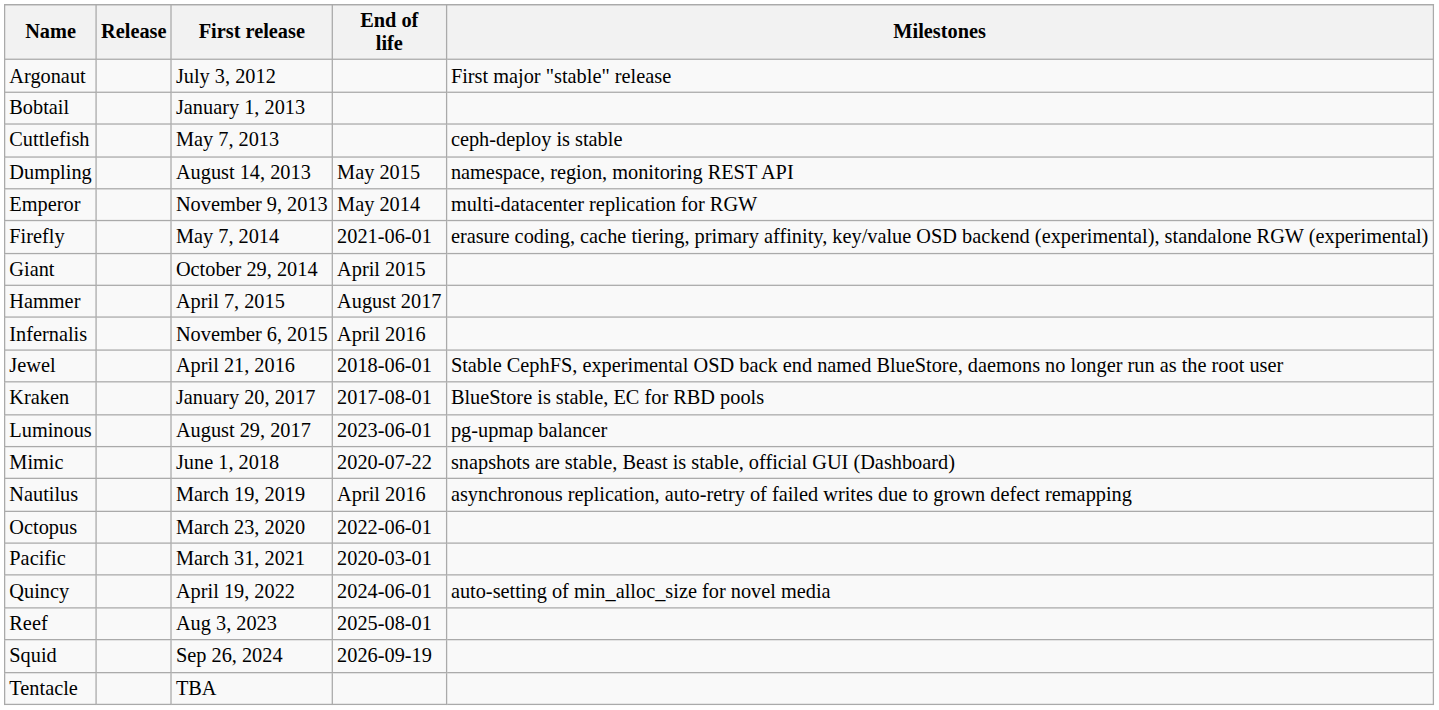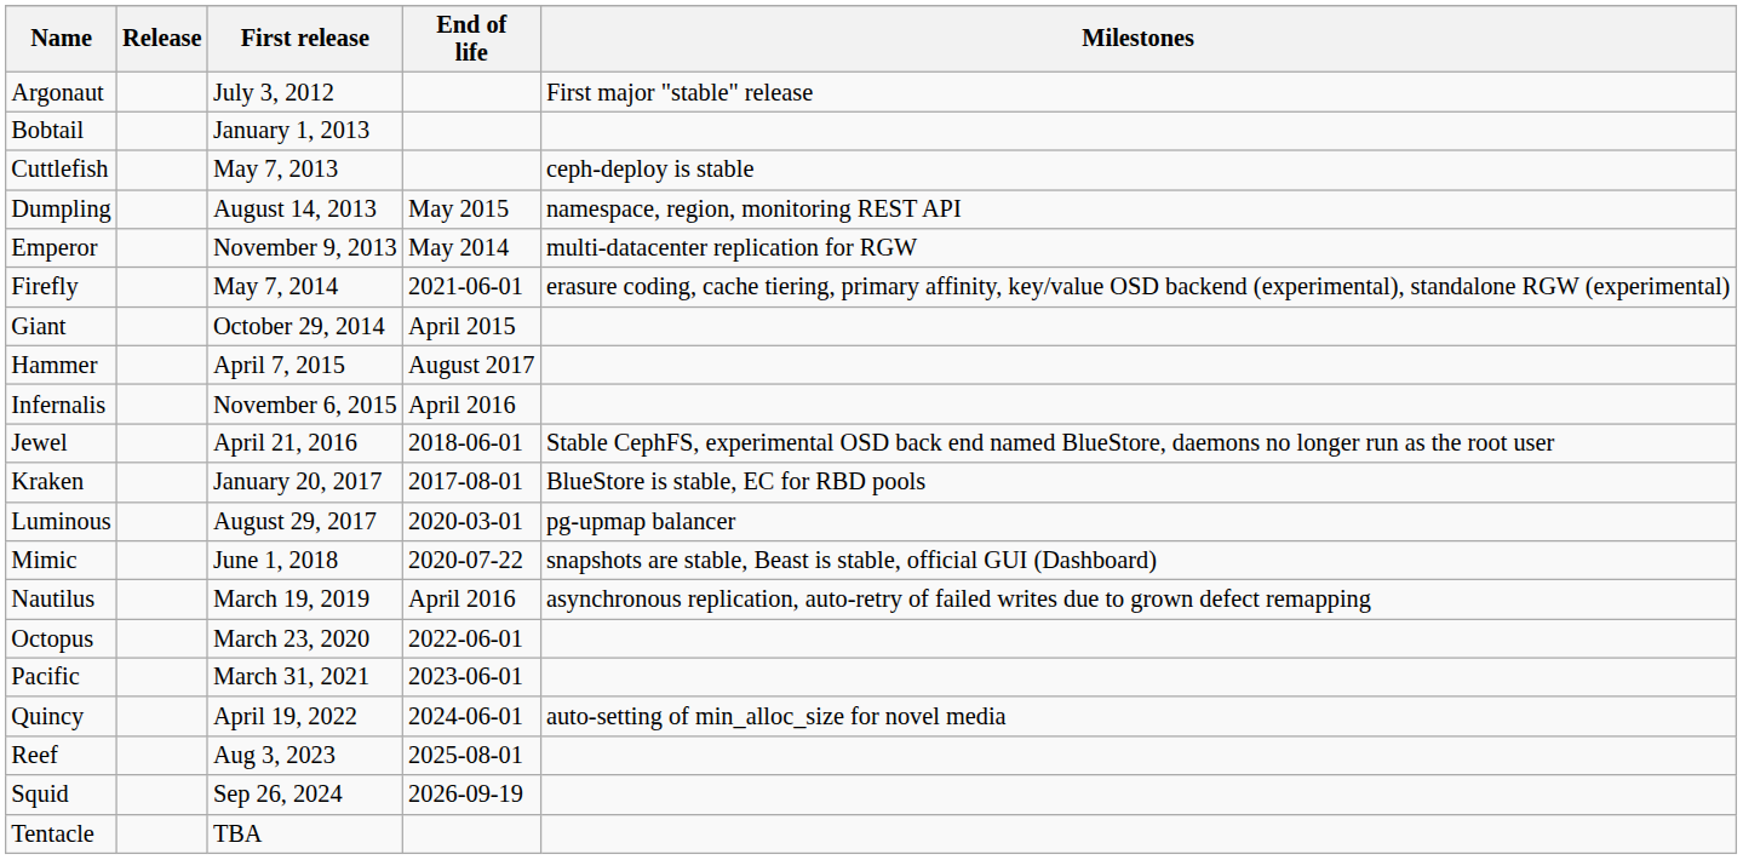 <table class="wikitable">
 <tr>
 </tr>
 <tr>
 <th scope="col">Name</th>
 <th scope="col">Release</th>
 <th scope="col">First release</th>
 <th scope="col">End of<br>life</th>
 <th scope="col">Milestones</th>
 </tr>
 <tr>
 <td>Argonaut</td>
 <td></td>
 <td>July 3, 2012</td>
 <td></td>
 <td>First major "stable" release</td>
 </tr>
 <tr>
 <td>Bobtail</td>
 <td></td>
 <td>January 1, 2013</td>
 <td></td>
 <td></td>
 </tr>
 <tr>
 <td>Cuttlefish</td>
 <td></td>
 <td>May 7, 2013</td>
 <td></td>
 <td>ceph-deploy is stable</td>
 </tr>
 <tr>
 <td>Dumpling</td>
 <td></td>
 <td>August 14, 2013</td>
 <td>May 2015</td>
 <td>namespace, region, monitoring REST API</td>
 </tr>
 <tr>
 <td>Emperor</td>
 <td></td>
 <td>November 9, 2013</td>
 <td>May 2014</td>
 <td>multi-datacenter replication for RGW</td>
 </tr>
 <tr>
 <td>Firefly</td>
 <td></td>
 <td>May 7, 2014</td>
 <td>2021-06-01</td>
 <td>erasure coding, cache tiering, primary affinity, key/value OSD backend (experimental), standalone RGW (experimental)</td>
 </tr>
 <tr>
 <td>Giant</td>
 <td></td>
 <td>October 29, 2014</td>
 <td>April 2015</td>
 <td></td>
 </tr>
 <tr>
 <td>Hammer</td>
 <td></td>
 <td>April 7, 2015</td>
 <td>August 2017</td>
 <td></td>
 </tr>
 <tr>
 <td>Infernalis</td>
 <td></td>
 <td>November 6, 2015</td>
 <td>April 2016</td>
 <td></td>
 </tr>
 <tr>
 <td>Jewel</td>
 <td></td>
 <td>April 21, 2016</td>
 <td>2018-06-01</td>
 <td>Stable CephFS, experimental OSD back end named BlueStore, daemons no longer run as the root user</td>
 </tr>
 <tr>
 <td>Kraken</td>
 <td></td>
 <td>January 20, 2017</td>
 <td>2017-08-01</td>
 <td>BlueStore is stable, EC for RBD pools</td>
 </tr>
 <tr>
 <td>Luminous</td>
 <td></td>
 <td>August 29, 2017</td>
-<td>2023-06-01</td>
+<td>2020-03-01</td>
 <td>pg-upmap balancer</td>
 </tr>
 <tr>
 <td>Mimic</td>
 <td></td>
 <td>June 1, 2018</td>
 <td>2020-07-22</td>
 <td>snapshots are stable, Beast is stable, official GUI (Dashboard)</td>
 </tr>
 <tr>
 <td>Nautilus</td>
 <td></td>
 <td>March 19, 2019</td>
 <td>April 2016</td>
 <td>asynchronous replication, auto-retry of failed writes due to grown defect remapping</td>
 </tr>
 <tr>
 <td>Octopus</td>
 <td></td>
 <td>March 23, 2020</td>
 <td>2022-06-01</td>
 <td></td>
 </tr>
 <tr>
 <td>Pacific</td>
 <td></td>
 <td>March 31, 2021</td>
-<td>2020-03-01</td>
+<td>2023-06-01</td>
 <td></td>
 </tr>
 <tr>
 <td>Quincy</td>
 <td></td>
 <td>April 19, 2022</td>
 <td>2024-06-01</td>
 <td>auto-setting of min_alloc_size for novel media</td>
 </tr>
 <tr>
 <td>Reef</td>
 <td></td>
 <td>Aug 3, 2023</td>
 <td>2025-08-01</td>
 <td></td>
 </tr>
 <tr>
 <td>Squid</td>
 <td></td>
 <td>Sep 26, 2024</td>
 <td>2026-09-19</td>
 <td></td>
 </tr>
 <tr>
 <td>Tentacle</td>
 <td></td>
 <td>TBA</td>
 <td></td>
 <td></td>
 </tr>
 </table>
